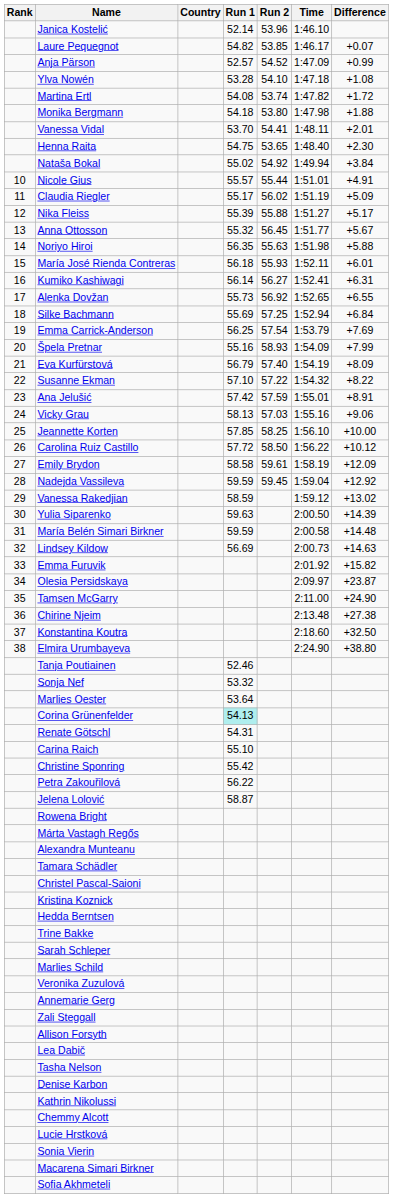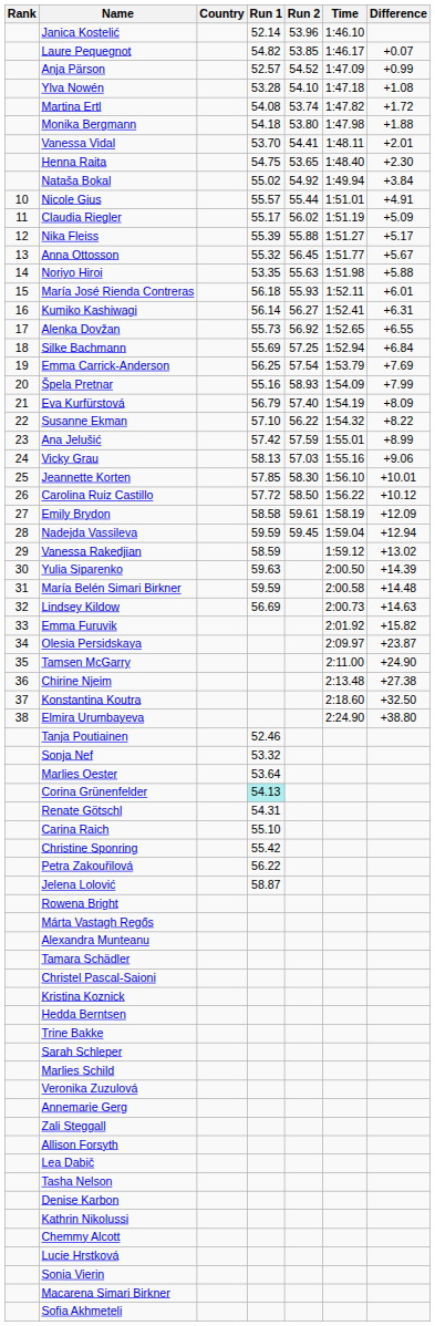 <table class="wikitable sortable" style="text-align:center">
 <tr>
 <th>Rank</th>
 <th>Name</th>
 <th>Country</th>
 <th>Run 1</th>
 <th>Run 2</th>
 <th>Time</th>
 <th>Difference</th>
 </tr>
 <tr>
 <td></td>
 <td align=left><a href='#'>Janica Kostelić</a></td>
 <td align=left></td>
 <td>52.14</td>
 <td>53.96</td>
 <td>1:46.10</td>
 <td></td>
 </tr>
 <tr>
 <td></td>
 <td align=left><a href='#'>Laure Pequegnot</a></td>
 <td align=left></td>
 <td>54.82</td>
 <td>53.85</td>
 <td>1:46.17</td>
 <td>+0.07</td>
 </tr>
 <tr>
 <td></td>
 <td align=left><a href='#'>Anja Pärson</a></td>
 <td align=left></td>
 <td>52.57</td>
 <td>54.52</td>
 <td>1:47.09</td>
 <td>+0.99</td>
 </tr>
 <tr>
 <td></td>
 <td align=left><a href='#'>Ylva Nowén</a></td>
 <td align=left></td>
 <td>53.28</td>
 <td>54.10</td>
 <td>1:47.18</td>
 <td>+1.08</td>
 </tr>
 <tr>
 <td></td>
 <td align=left><a href='#'>Martina Ertl</a></td>
 <td align=left></td>
 <td>54.08</td>
 <td>53.74</td>
 <td>1:47.82</td>
 <td>+1.72</td>
 </tr>
 <tr>
 <td></td>
 <td align=left><a href='#'>Monika Bergmann</a></td>
 <td align=left></td>
 <td>54.18</td>
 <td>53.80</td>
 <td>1:47.98</td>
 <td>+1.88</td>
 </tr>
 <tr>
 <td></td>
 <td align=left><a href='#'>Vanessa Vidal</a></td>
 <td align=left></td>
 <td>53.70</td>
 <td>54.41</td>
 <td>1:48.11</td>
 <td>+2.01</td>
 </tr>
 <tr>
 <td></td>
 <td align=left><a href='#'>Henna Raita</a></td>
 <td align=left></td>
 <td>54.75</td>
 <td>53.65</td>
 <td>1:48.40</td>
 <td>+2.30</td>
 </tr>
 <tr>
 <td></td>
 <td align=left><a href='#'>Nataša Bokal</a></td>
 <td align=left></td>
 <td>55.02</td>
 <td>54.92</td>
 <td>1:49.94</td>
 <td>+3.84</td>
 </tr>
 <tr>
 <td>10</td>
 <td align=left><a href='#'>Nicole Gius</a></td>
 <td align=left></td>
 <td>55.57</td>
 <td>55.44</td>
 <td>1:51.01</td>
 <td>+4.91</td>
 </tr>
 <tr>
 <td>11</td>
 <td align=left><a href='#'>Claudia Riegler</a></td>
 <td align=left></td>
 <td>55.17</td>
 <td>56.02</td>
 <td>1:51.19</td>
 <td>+5.09</td>
 </tr>
 <tr>
 <td>12</td>
 <td align=left><a href='#'>Nika Fleiss</a></td>
 <td align=left></td>
 <td>55.39</td>
 <td>55.88</td>
 <td>1:51.27</td>
 <td>+5.17</td>
 </tr>
 <tr>
 <td>13</td>
 <td align=left><a href='#'>Anna Ottosson</a></td>
 <td align=left></td>
 <td>55.32</td>
 <td>56.45</td>
 <td>1:51.77</td>
 <td>+5.67</td>
 </tr>
 <tr>
 <td>14</td>
 <td align=left><a href='#'>Noriyo Hiroi</a></td>
 <td align=left></td>
-<td>56.35</td>
+<td>53.35</td>
 <td>55.63</td>
 <td>1:51.98</td>
 <td>+5.88</td>
 </tr>
 <tr>
 <td>15</td>
 <td align=left><a href='#'>María José Rienda Contreras</a></td>
 <td align=left></td>
 <td>56.18</td>
 <td>55.93</td>
 <td>1:52.11</td>
 <td>+6.01</td>
 </tr>
 <tr>
 <td>16</td>
 <td align=left><a href='#'>Kumiko Kashiwagi</a></td>
 <td align=left></td>
 <td>56.14</td>
 <td>56.27</td>
 <td>1:52.41</td>
 <td>+6.31</td>
 </tr>
 <tr>
 <td>17</td>
 <td align=left><a href='#'>Alenka Dovžan</a></td>
 <td align=left></td>
 <td>55.73</td>
 <td>56.92</td>
 <td>1:52.65</td>
 <td>+6.55</td>
 </tr>
 <tr>
 <td>18</td>
 <td align=left><a href='#'>Silke Bachmann</a></td>
 <td align=left></td>
 <td>55.69</td>
 <td>57.25</td>
 <td>1:52.94</td>
 <td>+6.84</td>
 </tr>
 <tr>
 <td>19</td>
 <td align=left><a href='#'>Emma Carrick-Anderson</a></td>
 <td align=left></td>
 <td>56.25</td>
 <td>57.54</td>
 <td>1:53.79</td>
 <td>+7.69</td>
 </tr>
 <tr>
 <td>20</td>
 <td align=left><a href='#'>Špela Pretnar</a></td>
 <td align=left></td>
 <td>55.16</td>
 <td>58.93</td>
 <td>1:54.09</td>
 <td>+7.99</td>
 </tr>
 <tr>
 <td>21</td>
 <td align=left><a href='#'>Eva Kurfürstová</a></td>
 <td align=left></td>
 <td>56.79</td>
 <td>57.40</td>
 <td>1:54.19</td>
 <td>+8.09</td>
 </tr>
 <tr>
 <td>22</td>
 <td align=left><a href='#'>Susanne Ekman</a></td>
 <td align=left></td>
 <td>57.10</td>
-<td>57.22</td>
+<td>56.22</td>
 <td>1:54.32</td>
 <td>+8.22</td>
 </tr>
 <tr>
 <td>23</td>
 <td align=left><a href='#'>Ana Jelušić</a></td>
 <td align=left></td>
 <td>57.42</td>
 <td>57.59</td>
 <td>1:55.01</td>
-<td>+8.91</td>
+<td>+8.99</td>
 </tr>
 <tr>
 <td>24</td>
 <td align=left><a href='#'>Vicky Grau</a></td>
 <td align=left></td>
 <td>58.13</td>
 <td>57.03</td>
 <td>1:55.16</td>
 <td>+9.06</td>
 </tr>
 <tr>
 <td>25</td>
 <td align=left><a href='#'>Jeannette Korten</a></td>
 <td align=left></td>
 <td>57.85</td>
-<td>58.25</td>
+<td>58.30</td>
 <td>1:56.10</td>
-<td>+10.00</td>
+<td>+10.01</td>
 </tr>
 <tr>
 <td>26</td>
 <td align=left><a href='#'>Carolina Ruiz Castillo</a></td>
 <td align=left></td>
 <td>57.72</td>
 <td>58.50</td>
 <td>1:56.22</td>
 <td>+10.12</td>
 </tr>
 <tr>
 <td>27</td>
 <td align=left><a href='#'>Emily Brydon</a></td>
 <td align=left></td>
 <td>58.58</td>
 <td>59.61</td>
 <td>1:58.19</td>
 <td>+12.09</td>
 </tr>
 <tr>
 <td>28</td>
 <td align=left><a href='#'>Nadejda Vassileva</a></td>
 <td align=left></td>
 <td>59.59</td>
 <td>59.45</td>
 <td>1:59.04</td>
-<td>+12.92</td>
+<td>+12.94</td>
 </tr>
 <tr>
 <td>29</td>
 <td align=left><a href='#'>Vanessa Rakedjian</a></td>
 <td align=left></td>
 <td>58.59</td>
 <td></td>
 <td>1:59.12</td>
 <td>+13.02</td>
 </tr>
 <tr>
 <td>30</td>
 <td align=left><a href='#'>Yulia Siparenko</a></td>
 <td align=left></td>
 <td>59.63</td>
 <td></td>
 <td>2:00.50</td>
 <td>+14.39</td>
 </tr>
 <tr>
 <td>31</td>
 <td align=left><a href='#'>María Belén Simari Birkner</a></td>
 <td align=left></td>
 <td>59.59</td>
 <td></td>
 <td>2:00.58</td>
 <td>+14.48</td>
 </tr>
 <tr>
 <td>32</td>
 <td align=left><a href='#'>Lindsey Kildow</a></td>
 <td align=left></td>
 <td>56.69</td>
 <td></td>
 <td>2:00.73</td>
 <td>+14.63</td>
 </tr>
 <tr>
 <td>33</td>
 <td align=left><a href='#'>Emma Furuvik</a></td>
 <td align=left></td>
 <td></td>
 <td></td>
 <td>2:01.92</td>
 <td>+15.82</td>
 </tr>
 <tr>
 <td>34</td>
 <td align=left><a href='#'>Olesia Persidskaya</a></td>
 <td align=left></td>
 <td></td>
 <td></td>
 <td>2:09.97</td>
 <td>+23.87</td>
 </tr>
 <tr>
 <td>35</td>
 <td align=left><a href='#'>Tamsen McGarry</a></td>
 <td align=left></td>
 <td></td>
 <td></td>
 <td>2:11.00</td>
 <td>+24.90</td>
 </tr>
 <tr>
 <td>36</td>
 <td align=left><a href='#'>Chirine Njeim</a></td>
 <td align=left></td>
 <td></td>
 <td></td>
 <td>2:13.48</td>
 <td>+27.38</td>
 </tr>
 <tr>
 <td>37</td>
 <td align=left><a href='#'>Konstantina Koutra</a></td>
 <td align=left></td>
 <td></td>
 <td></td>
 <td>2:18.60</td>
 <td>+32.50</td>
 </tr>
 <tr>
 <td>38</td>
 <td align=left><a href='#'>Elmira Urumbayeva</a></td>
 <td align=left></td>
 <td></td>
 <td></td>
 <td>2:24.90</td>
 <td>+38.80</td>
 </tr>
 <tr>
 <td></td>
 <td align=left><a href='#'>Tanja Poutiainen</a></td>
 <td align=left></td>
 <td>52.46</td>
 <td></td>
 <td></td>
 <td></td>
 </tr>
 <tr>
 <td></td>
 <td align=left><a href='#'>Sonja Nef</a></td>
 <td align=left></td>
 <td>53.32</td>
 <td></td>
 <td></td>
 <td></td>
 </tr>
 <tr>
 <td></td>
 <td align=left><a href='#'>Marlies Oester</a></td>
 <td align=left></td>
 <td>53.64</td>
 <td></td>
 <td></td>
 <td></td>
 </tr>
 <tr>
 <td></td>
 <td align=left><a href='#'>Corina Grünenfelder</a></td>
 <td align=left></td>
 <td style="background: paleturquoise;">54.13</td>
 <td></td>
 <td></td>
 <td></td>
 </tr>
 <tr>
 <td></td>
 <td align=left><a href='#'>Renate Götschl</a></td>
 <td align=left></td>
 <td>54.31</td>
 <td></td>
 <td></td>
 <td></td>
 </tr>
 <tr>
 <td></td>
 <td align=left><a href='#'>Carina Raich</a></td>
 <td align=left></td>
 <td>55.10</td>
 <td></td>
 <td></td>
 <td></td>
 </tr>
 <tr>
 <td></td>
 <td align=left><a href='#'>Christine Sponring</a></td>
 <td align=left></td>
 <td>55.42</td>
 <td></td>
 <td></td>
 <td></td>
 </tr>
 <tr>
 <td></td>
 <td align=left><a href='#'>Petra Zakouřilová</a></td>
 <td align=left></td>
 <td>56.22</td>
 <td></td>
 <td></td>
 <td></td>
 </tr>
 <tr>
 <td></td>
 <td align=left><a href='#'>Jelena Lolović</a></td>
 <td align=left></td>
 <td>58.87</td>
 <td></td>
 <td></td>
 <td></td>
 </tr>
 <tr>
 <td></td>
 <td align=left><a href='#'>Rowena Bright</a></td>
 <td align=left></td>
 <td></td>
 <td></td>
 <td></td>
 <td></td>
 </tr>
 <tr>
 <td></td>
 <td align=left><a href='#'>Márta Vastagh Regős</a></td>
 <td align=left></td>
 <td></td>
 <td></td>
 <td></td>
 <td></td>
 </tr>
 <tr>
 <td></td>
 <td align=left><a href='#'>Alexandra Munteanu</a></td>
 <td align=left></td>
 <td></td>
 <td></td>
 <td></td>
 <td></td>
 </tr>
 <tr>
 <td></td>
 <td align=left><a href='#'>Tamara Schädler</a></td>
 <td align=left></td>
 <td></td>
 <td></td>
 <td></td>
 <td></td>
 </tr>
 <tr>
 <td></td>
 <td align=left><a href='#'>Christel Pascal-Saioni</a></td>
 <td align=left></td>
 <td></td>
 <td></td>
 <td></td>
 <td></td>
 </tr>
 <tr>
 <td></td>
 <td align=left><a href='#'>Kristina Koznick</a></td>
 <td align=left></td>
 <td></td>
 <td></td>
 <td></td>
 <td></td>
 </tr>
 <tr>
 <td></td>
 <td align=left><a href='#'>Hedda Berntsen</a></td>
 <td align=left></td>
 <td></td>
 <td></td>
 <td></td>
 <td></td>
 </tr>
 <tr>
 <td></td>
 <td align=left><a href='#'>Trine Bakke</a></td>
 <td align=left></td>
 <td></td>
 <td></td>
 <td></td>
 <td></td>
 </tr>
 <tr>
 <td></td>
 <td align=left><a href='#'>Sarah Schleper</a></td>
 <td align=left></td>
 <td></td>
 <td></td>
 <td></td>
 <td></td>
 </tr>
 <tr>
 <td></td>
 <td align=left><a href='#'>Marlies Schild</a></td>
 <td align=left></td>
 <td></td>
 <td></td>
 <td></td>
 <td></td>
 </tr>
 <tr>
 <td></td>
 <td align=left><a href='#'>Veronika Zuzulová</a></td>
 <td align=left></td>
 <td></td>
 <td></td>
 <td></td>
 <td></td>
 </tr>
 <tr>
 <td></td>
 <td align=left><a href='#'>Annemarie Gerg</a></td>
 <td align=left></td>
 <td></td>
 <td></td>
 <td></td>
 <td></td>
 </tr>
 <tr>
 <td></td>
 <td align=left><a href='#'>Zali Steggall</a></td>
 <td align=left></td>
 <td></td>
 <td></td>
 <td></td>
 <td></td>
 </tr>
 <tr>
 <td></td>
 <td align=left><a href='#'>Allison Forsyth</a></td>
 <td align=left></td>
 <td></td>
 <td></td>
 <td></td>
 <td></td>
 </tr>
 <tr>
 <td></td>
 <td align=left><a href='#'>Lea Dabič</a></td>
 <td align=left></td>
 <td></td>
 <td></td>
 <td></td>
 <td></td>
 </tr>
 <tr>
 <td></td>
 <td align=left><a href='#'>Tasha Nelson</a></td>
 <td align=left></td>
 <td></td>
 <td></td>
 <td></td>
 <td></td>
 </tr>
 <tr>
 <td></td>
 <td align=left><a href='#'>Denise Karbon</a></td>
 <td align=left></td>
 <td></td>
 <td></td>
 <td></td>
 <td></td>
 </tr>
 <tr>
 <td></td>
 <td align=left><a href='#'>Kathrin Nikolussi</a></td>
 <td align=left></td>
 <td></td>
 <td></td>
 <td></td>
 <td></td>
 </tr>
 <tr>
 <td></td>
 <td align=left><a href='#'>Chemmy Alcott</a></td>
 <td align=left></td>
 <td></td>
 <td></td>
 <td></td>
 <td></td>
 </tr>
 <tr>
 <td></td>
 <td align=left><a href='#'>Lucie Hrstková</a></td>
 <td align=left></td>
 <td></td>
 <td></td>
 <td></td>
 <td></td>
 </tr>
 <tr>
 <td></td>
 <td align=left><a href='#'>Sonia Vierin</a></td>
 <td align=left></td>
 <td></td>
 <td></td>
 <td></td>
 <td></td>
 </tr>
 <tr>
 <td></td>
 <td align=left><a href='#'>Macarena Simari Birkner</a></td>
 <td align=left></td>
 <td></td>
 <td></td>
 <td></td>
 <td></td>
 </tr>
 <tr>
 <td></td>
 <td align=left><a href='#'>Sofia Akhmeteli</a></td>
 <td align=left></td>
 <td></td>
 <td></td>
 <td></td>
 <td></td>
 </tr>
 </table>
